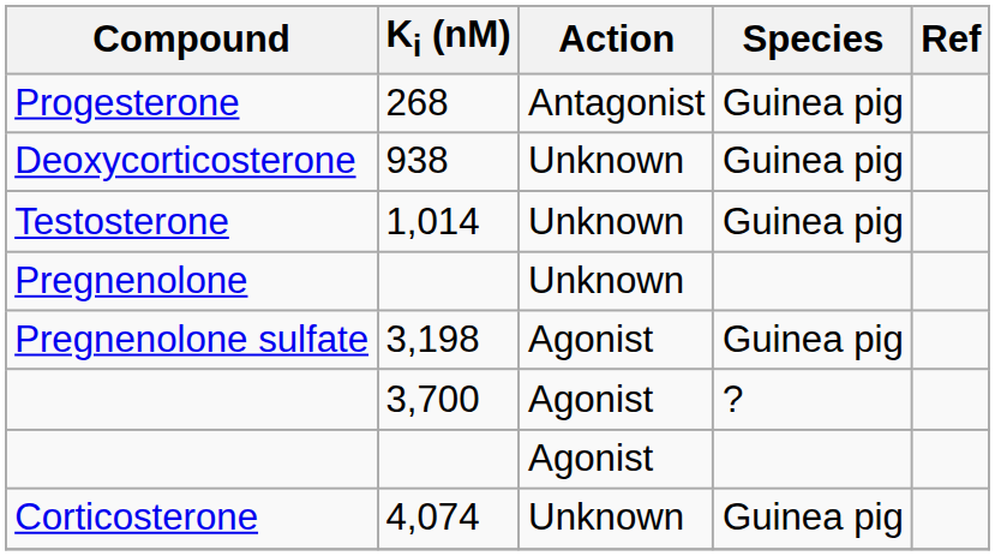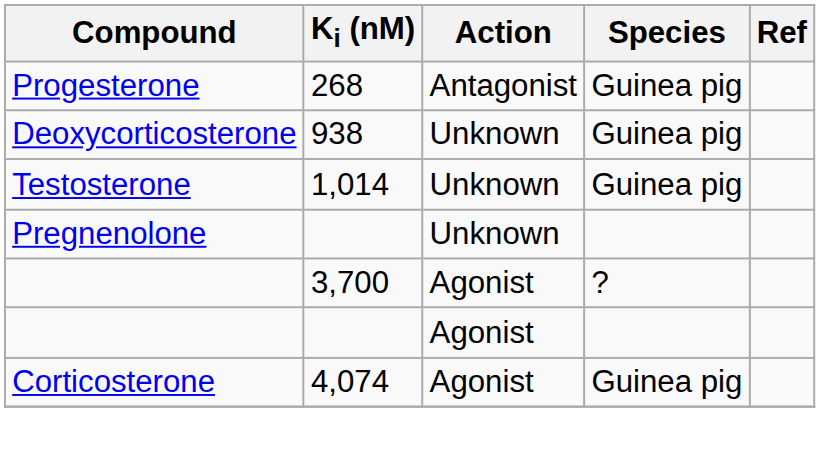 <table class="wikitable">
 <tr>
 <th>Compound</th>
 <th>K<sub>i</sub> (nM)</th>
 <th>Action</th>
 <th>Species</th>
 <th>Ref</th>
 </tr>
 <tr>
 <td><a href='#'>Progesterone</a></td>
 <td>268</td>
 <td>Antagonist</td>
 <td>Guinea pig</td>
 <td></td>
 </tr>
 <tr>
 <td><a href='#'>Deoxycorticosterone</a></td>
 <td>938</td>
 <td>Unknown</td>
 <td>Guinea pig</td>
 <td></td>
 </tr>
 <tr>
 <td><a href='#'>Testosterone</a></td>
 <td>1,014</td>
 <td>Unknown</td>
 <td>Guinea pig</td>
 <td></td>
 </tr>
 <tr>
 <td><a href='#'>Pregnenolone</a></td>
 <td></td>
 <td>Unknown</td>
 <td></td>
 <td></td>
 </tr>
 <tr>
-<td><a href='#'>Pregnenolone sulfate</a></td>
-<td>3,198</td>
-<td>Agonist</td>
-<td>Guinea pig</td>
-<td></td>
-</tr>
-<tr>
 <td></td>
 <td>3,700</td>
 <td>Agonist</td>
 <td>?</td>
 <td></td>
 </tr>
 <tr>
 <td></td>
 <td></td>
 <td>Agonist</td>
 <td></td>
 <td></td>
 </tr>
 <tr>
 <td><a href='#'>Corticosterone</a></td>
 <td>4,074</td>
-<td>Unknown</td>
+<td>Agonist</td>
 <td>Guinea pig</td>
 <td></td>
 </tr>
 <tr>
 </tr>
 </table>
